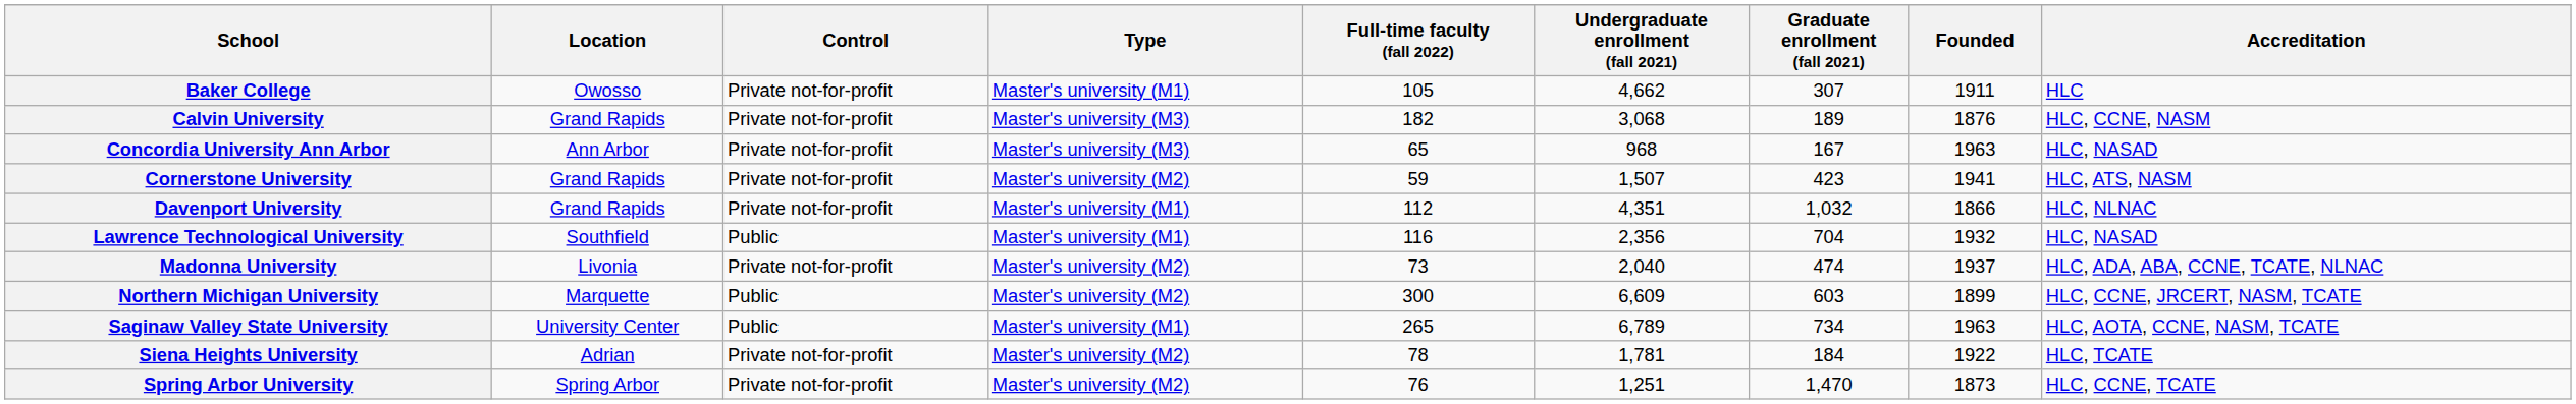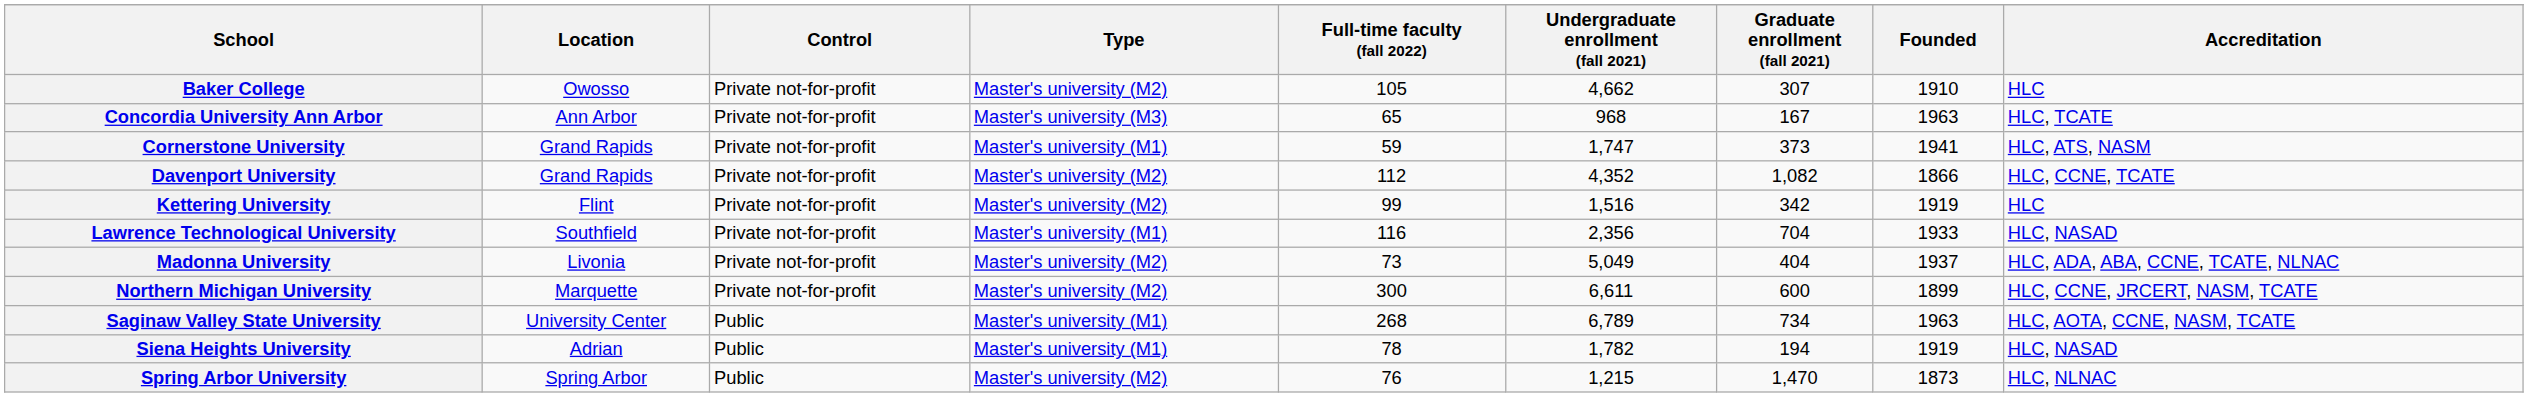 <table class="wikitable sortable plainrowheaders" style="text-align:left; width:100%; font-size:90%">
 <tr>
 </tr>
 <tr>
 <th scope="col">School</th>
 <th scope="col">Location<br></th>
 <th scope="col">Control<br></th>
 <th scope="col">Type<br></th>
 <th scope="col">Full-time faculty<br><small>(fall 2022)</small></th>
 <th scope="col">Undergraduate<br>enrollment<br><small>(fall 2021)</small></th>
 <th scope="col">Graduate<br>enrollment<br><small>(fall 2021)</small></th>
 <th scope="col">Founded</th>
 <th scope="col">Accreditation</th>
 </tr>
 <tr>
 <th scope="row"><a href='#'>Baker College</a></th>
 <td align="center"><a href='#'>Owosso</a></td>
 <td>Private not-for-profit</td>
-<td><a href='#'>Master's university (M1)</a></td>
+<td><a href='#'>Master's university (M2)</a></td>
 <td align="center">105</td>
 <td align="center">4,662</td>
 <td align="center">307</td>
-<td align="center">1911</td>
+<td align="center">1910</td>
 <td><a href='#'>HLC</a></td>
-</tr>
-<tr>
-<th scope="row"><a href='#'>Calvin University</a></th>
-<td align="center"><a href='#'>Grand Rapids</a></td>
-<td>Private not-for-profit</td>
-<td><a href='#'>Master's university (M3)</a></td>
-<td align="center">182</td>
-<td align="center">3,068</td>
-<td align="center">189</td>
-<td align="center">1876</td>
-<td><a href='#'>HLC</a>, <a href='#'>CCNE</a>, <a href='#'>NASM</a></td>
 </tr>
 <tr>
 <th scope="row"><a href='#'>Concordia University Ann Arbor</a></th>
 <td align="center"><a href='#'>Ann Arbor</a></td>
 <td>Private not-for-profit</td>
 <td><a href='#'>Master's university (M3)</a></td>
 <td align="center">65</td>
 <td align="center">968</td>
 <td align="center">167</td>
 <td align="center">1963</td>
-<td><a href='#'>HLC</a>, <a href='#'>NASAD</a></td>
+<td><a href='#'>HLC</a>, <a href='#'>TCATE</a></td>
 </tr>
 <tr>
 <th scope="row"><a href='#'>Cornerstone University</a></th>
 <td align="center"><a href='#'>Grand Rapids</a></td>
 <td>Private not-for-profit</td>
-<td><a href='#'>Master's university (M2)</a></td>
+<td><a href='#'>Master's university (M1)</a></td>
 <td align="center">59</td>
-<td align="center">1,507</td>
-<td align="center">423</td>
+<td align="center">1,747</td>
+<td align="center">373</td>
 <td align="center">1941</td>
 <td><a href='#'>HLC</a>, <a href='#'>ATS</a>, <a href='#'>NASM</a></td>
 </tr>
 <tr>
 <th scope="row"><a href='#'>Davenport University</a></th>
 <td align="center"><a href='#'>Grand Rapids</a></td>
 <td>Private not-for-profit</td>
-<td><a href='#'>Master's university (M1)</a></td>
+<td><a href='#'>Master's university (M2)</a></td>
 <td align="center">112</td>
-<td align="center">4,351</td>
-<td align="center">1,032</td>
+<td align="center">4,352</td>
+<td align="center">1,082</td>
 <td align="center">1866</td>
-<td><a href='#'>HLC</a>, <a href='#'>NLNAC</a></td>
+<td><a href='#'>HLC</a>, <a href='#'>CCNE</a>, <a href='#'>TCATE</a></td>
+</tr>
+<tr>
+<th scope="row"><a href='#'>Kettering University</a></th>
+<td align="center"><a href='#'>Flint</a></td>
+<td>Private not-for-profit</td>
+<td><a href='#'>Master's university (M2)</a></td>
+<td align="center">99</td>
+<td align="center">1,516</td>
+<td align="center">342</td>
+<td align="center">1919</td>
+<td><a href='#'>HLC</a></td>
 </tr>
 <tr>
 <th scope="row"><a href='#'>Lawrence Technological University</a></th>
 <td align="center"><a href='#'>Southfield</a></td>
-<td>Public</td>
+<td>Private not-for-profit</td>
 <td><a href='#'>Master's university (M1)</a></td>
 <td align="center">116</td>
 <td align="center">2,356</td>
 <td align="center">704</td>
-<td align="center">1932</td>
+<td align="center">1933</td>
 <td><a href='#'>HLC</a>, <a href='#'>NASAD</a></td>
 </tr>
 <tr>
 <th scope="row"><a href='#'>Madonna University</a></th>
 <td align="center"><a href='#'>Livonia</a></td>
 <td>Private not-for-profit</td>
 <td><a href='#'>Master's university (M2)</a></td>
 <td align="center">73</td>
-<td align="center">2,040</td>
-<td align="center">474</td>
+<td align="center">5,049</td>
+<td align="center">404</td>
 <td align="center">1937</td>
 <td><a href='#'>HLC</a>, <a href='#'>ADA</a>,  <a href='#'>ABA</a>, <a href='#'>CCNE</a>, <a href='#'>TCATE</a>, <a href='#'>NLNAC</a></td>
 </tr>
 <tr>
 <th scope="row"><a href='#'>Northern Michigan University</a></th>
 <td align="center"><a href='#'>Marquette</a></td>
-<td>Public</td>
+<td>Private not-for-profit</td>
 <td><a href='#'>Master's university (M2)</a></td>
 <td align="center">300</td>
-<td align="center">6,609</td>
-<td align="center">603</td>
+<td align="center">6,611</td>
+<td align="center">600</td>
 <td align="center">1899</td>
 <td><a href='#'>HLC</a>, <a href='#'>CCNE</a>, <a href='#'>JRCERT</a>, <a href='#'>NASM</a>, <a href='#'>TCATE</a></td>
 </tr>
 <tr>
 <th scope="row"><a href='#'>Saginaw Valley State University</a></th>
 <td align="center"><a href='#'>University Center</a></td>
 <td>Public</td>
 <td><a href='#'>Master's university (M1)</a></td>
-<td align="center">265</td>
+<td align="center">268</td>
 <td align="center">6,789</td>
 <td align="center">734</td>
 <td align="center">1963</td>
 <td><a href='#'>HLC</a>, <a href='#'>AOTA</a>, <a href='#'>CCNE</a>, <a href='#'>NASM</a>, <a href='#'>TCATE</a></td>
 </tr>
 <tr>
 <th scope="row"><a href='#'>Siena Heights University</a></th>
 <td align="center"><a href='#'>Adrian</a></td>
-<td>Private not-for-profit</td>
-<td><a href='#'>Master's university (M2)</a></td>
+<td>Public</td>
+<td><a href='#'>Master's university (M1)</a></td>
 <td align="center">78</td>
-<td align="center">1,781</td>
-<td align="center">184</td>
-<td align="center">1922</td>
-<td><a href='#'>HLC</a>, <a href='#'>TCATE</a></td>
+<td align="center">1,782</td>
+<td align="center">194</td>
+<td align="center">1919</td>
+<td><a href='#'>HLC</a>, <a href='#'>NASAD</a></td>
 </tr>
 <tr>
 <th scope="row"><a href='#'>Spring Arbor University</a></th>
 <td align="center"><a href='#'>Spring Arbor</a></td>
-<td>Private not-for-profit</td>
+<td>Public</td>
 <td><a href='#'>Master's university (M2)</a></td>
 <td align="center">76</td>
-<td align="center">1,251</td>
+<td align="center">1,215</td>
 <td align="center">1,470</td>
 <td align="center">1873</td>
-<td><a href='#'>HLC</a>, <a href='#'>CCNE</a>, <a href='#'>TCATE</a></td>
+<td><a href='#'>HLC</a>, <a href='#'>NLNAC</a></td>
 </tr>
 </table>
